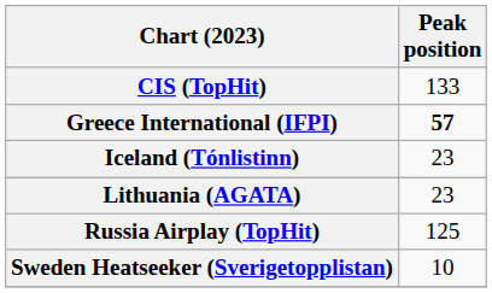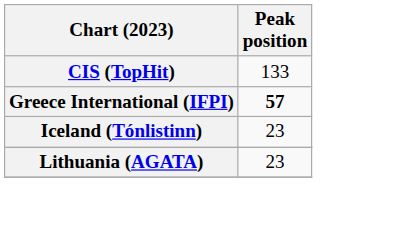 <table class="wikitable sortable plainrowheaders" style="text-align:center">
 <tr>
 <th scope="col">Chart (2023)</th>
 <th scope="col">Peak<br>position</th>
 </tr>
 <tr>
 <th scope="row"><a href='#'>CIS</a> (<a href='#'>TopHit</a>)</th>
 <td>133</td>
 </tr>
 <tr>
 <th scope="row">Greece International (<a href='#'>IFPI</a>)</th>
 <td><strong>57</strong></td>
 </tr>
 <tr>
 <th scope="row">Iceland (<a href='#'>Tónlistinn</a>)</th>
 <td>23</td>
 </tr>
 <tr>
 </tr>
 <tr>
 <th scope="row">Lithuania (<a href='#'>AGATA</a>)</th>
 <td>23</td>
 </tr>
 <tr>
-<th scope="row">Russia Airplay (<a href='#'>TopHit</a>)</th>
-<td>125</td>
-</tr>
-<tr>
-<th scope="row">Sweden Heatseeker (<a href='#'>Sverigetopplistan</a>)</th>
-<td>10</td>
-</tr>
-<tr>
 </tr>
 </table>
